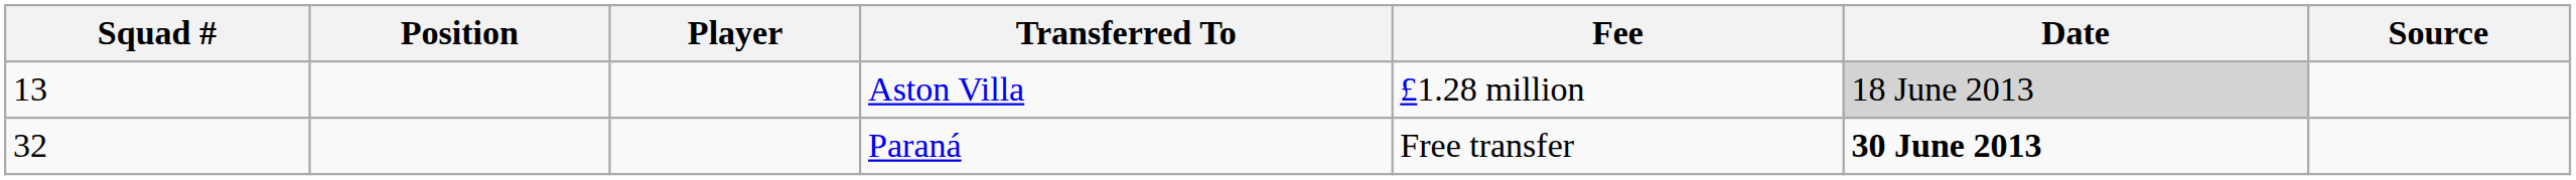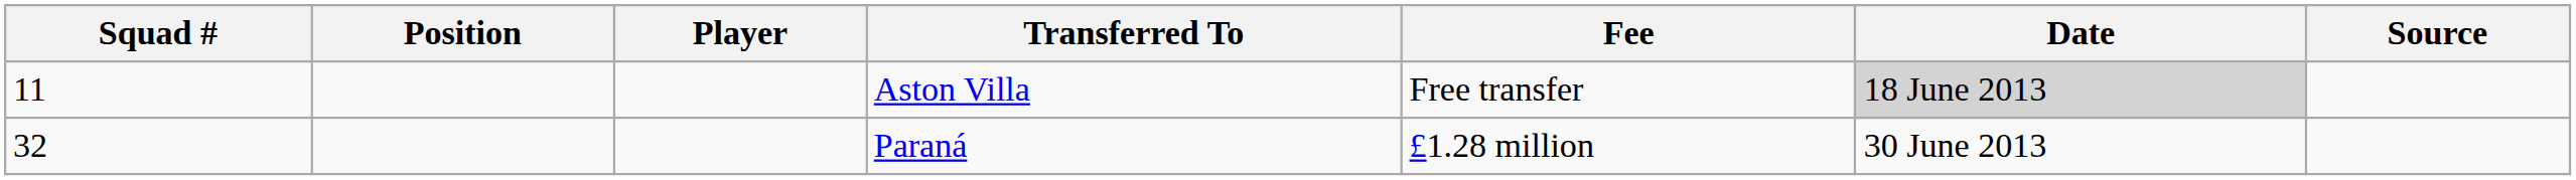 <table class="wikitable sortable" style="width:90%; text-align:center; font-size:95%; text-align:left;">
 <tr>
 <th>Squad #</th>
 <th>Position</th>
 <th>Player</th>
 <th>Transferred To</th>
 <th>Fee</th>
 <th>Date</th>
 <th>Source</th>
 </tr>
 <tr>
-<td>13</td>
+<td>11</td>
 <td></td>
 <td></td>
 <td> <a href='#'>Aston Villa</a></td>
-<td><a href='#'>£</a>1.28 million</td>
+<td>Free transfer</td>
 <td style="background: lightgrey;">18 June 2013</td>
 <td></td>
 </tr>
 <tr>
 <td>32</td>
 <td></td>
 <td></td>
 <td> <a href='#'>Paraná</a></td>
-<td>Free transfer</td>
-<td><strong>30 June 2013</strong></td>
+<td><a href='#'>£</a>1.28 million</td>
+<td>30 June 2013</td>
 <td></td>
 </tr>
 </table>
